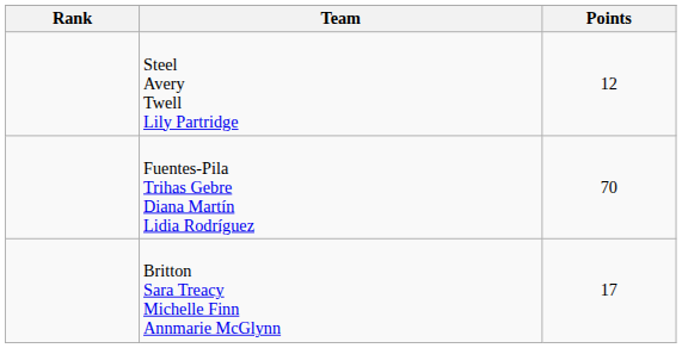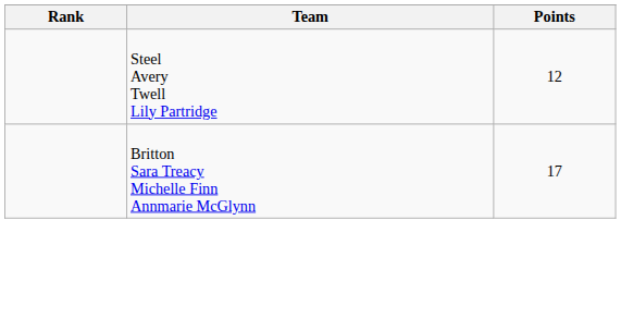 <table class="wikitable" style="text-align:center;" width="50%">
 <tr>
 </tr>
 <tr>
 <th width=10%>Rank</th>
 <th width=30%>Team</th>
 <th width=10%>Points</th>
 </tr>
 <tr>
 <td></td>
 <td align="left"><br>Steel<br>Avery<br>Twell<br><a href='#'>Lily Partridge</a></td>
 <td>12</td>
 </tr>
 <tr>
 <td></td>
-<td align="left"><br>Fuentes-Pila<br><a href='#'>Trihas Gebre</a><br><a href='#'>Diana Martín</a><br><a href='#'>Lidia Rodríguez</a></td>
-<td>70</td>
-</tr>
-<tr>
-<td></td>
 <td align="left"><br>Britton<br><a href='#'>Sara Treacy</a><br><a href='#'>Michelle Finn</a><br><a href='#'>Annmarie McGlynn</a></td>
 <td>17</td>
 </tr>
 </table>
